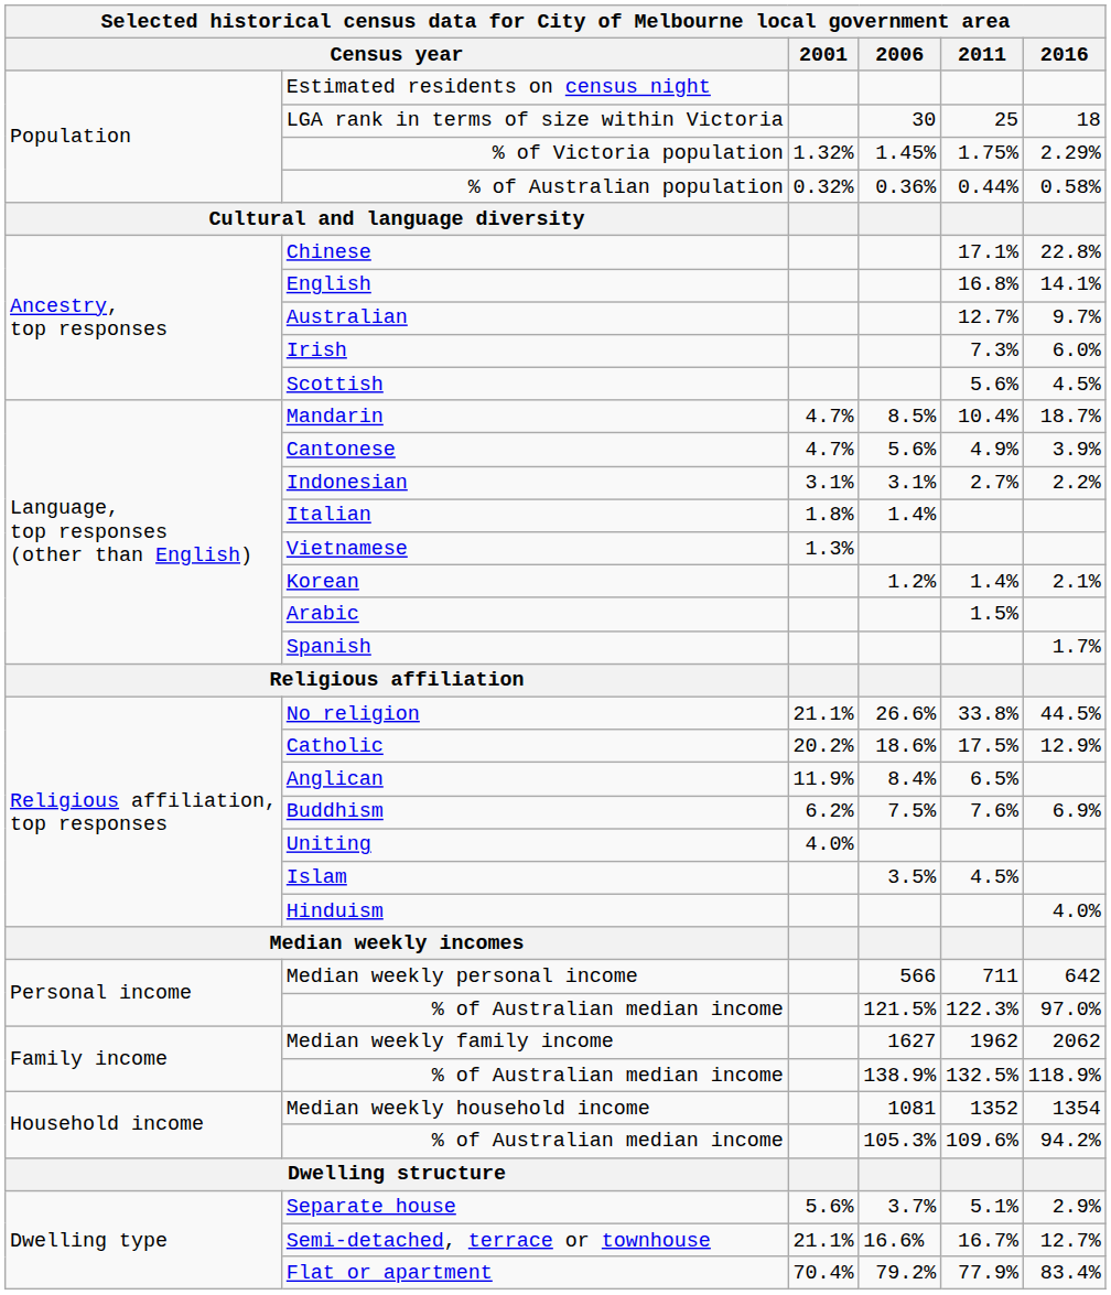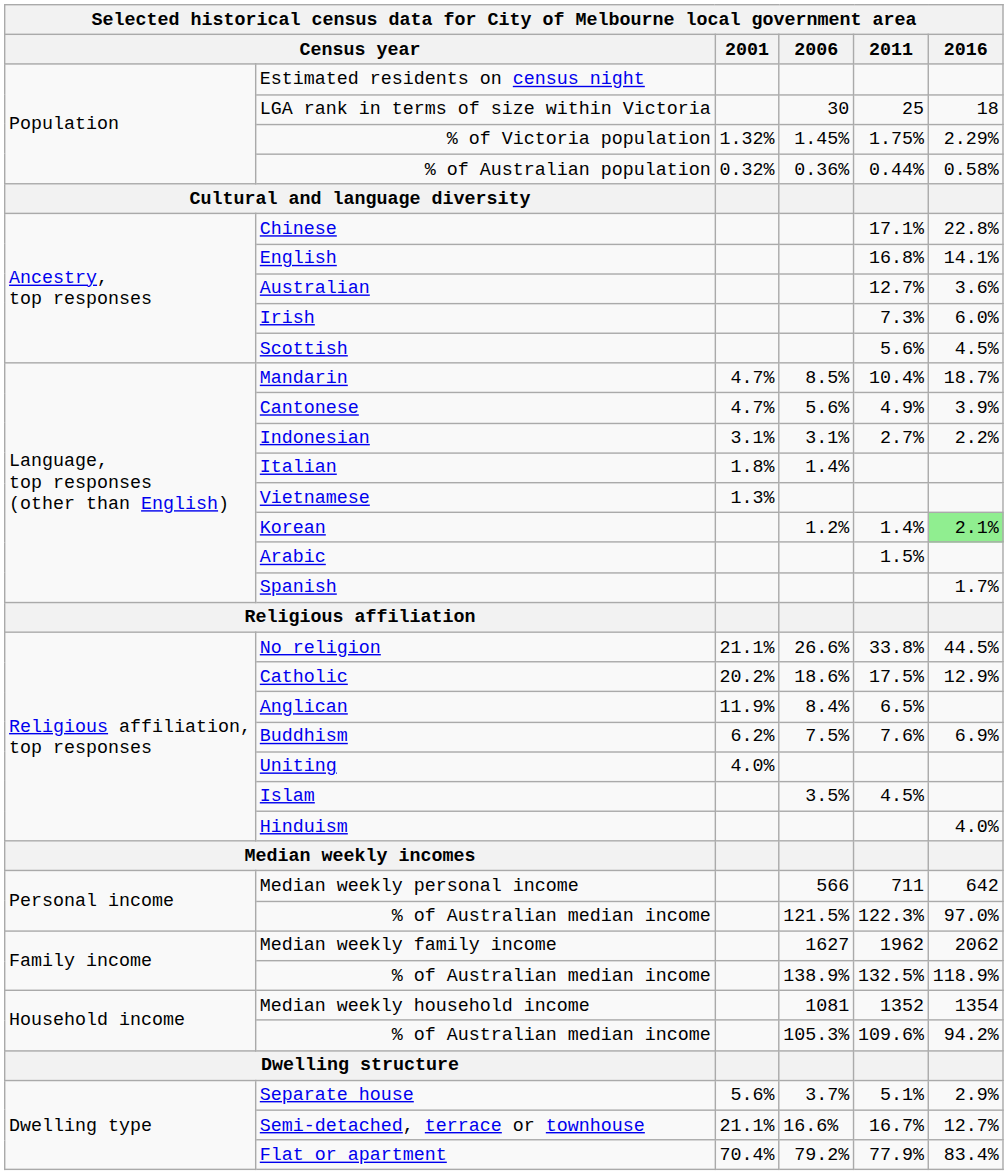 <table class="wikitable">
 <tr>
 <th colspan=7>Selected historical census data for City of Melbourne local government area</th>
 </tr>
 <tr>
 <th colspan=3>Census year</th>
 <th>2001</th>
 <th>2006</th>
 <th>2011</th>
 <th>2016</th>
 </tr>
 <tr>
 <td rowspan=4 colspan="2">Population</td>
 <td>Estimated residents on <a href='#'>census night</a></td>
 <td align="right"></td>
 <td align="right"></td>
 <td align="right"></td>
 <td align="right"></td>
 </tr>
 <tr>
 <td align="right">LGA rank in terms of size within Victoria</td>
 <td align="right"></td>
 <td align="right">30</td>
 <td align="right"> 25</td>
 <td align="right"> 18</td>
 </tr>
 <tr>
 <td align="right">% of Victoria population</td>
 <td align="right">1.32%</td>
 <td align="right"> 1.45%</td>
 <td align="right"> 1.75%</td>
 <td align="right"> 2.29%</td>
 </tr>
 <tr>
 <td align="right">% of Australian population</td>
 <td align="right">0.32%</td>
 <td align="right"> 0.36%</td>
 <td align="right"> 0.44%</td>
 <td align="right"> 0.58%</td>
 </tr>
 <tr>
 <th colspan=3>Cultural and language diversity</th>
 <th></th>
 <th></th>
 <th></th>
 <th></th>
 </tr>
 <tr>
 <td rowspan=5 colspan=2><a href='#'>Ancestry</a>,<br>top responses</td>
 <td><a href='#'>Chinese</a></td>
 <td align="right"></td>
 <td align="right"></td>
 <td align="right">17.1%</td>
 <td align="right"> 22.8%</td>
 </tr>
 <tr>
 <td><a href='#'>English</a></td>
 <td align="right"></td>
 <td align="right"></td>
 <td align="right">16.8%</td>
 <td align="right"> 14.1%</td>
 </tr>
 <tr>
 <td><a href='#'>Australian</a></td>
 <td align="right"></td>
 <td align="right"></td>
 <td align="right">12.7%</td>
-<td align="right"> 9.7%</td>
+<td align="right"> 3.6%</td>
 </tr>
 <tr>
 <td><a href='#'>Irish</a></td>
 <td align="right"></td>
 <td align="right"></td>
 <td align="right">7.3%</td>
 <td align="right"> 6.0%</td>
 </tr>
 <tr>
 <td><a href='#'>Scottish</a></td>
 <td align="right"></td>
 <td align="right"></td>
 <td align="right">5.6%</td>
 <td align="right"> 4.5%</td>
 </tr>
 <tr>
 <td rowspan=8 colspan=2>Language,<br>top responses<br>(other than <a href='#'>English</a>)</td>
 <td><a href='#'>Mandarin</a></td>
 <td align="right">4.7%</td>
 <td align="right"> 8.5%</td>
 <td align="right"> 10.4%</td>
 <td align="right"> 18.7%</td>
 </tr>
 <tr>
 <td><a href='#'>Cantonese</a></td>
 <td align="right">4.7%</td>
 <td align="right"> 5.6%</td>
 <td align="right"> 4.9%</td>
 <td align="right"> 3.9%</td>
 </tr>
 <tr>
 <td><a href='#'>Indonesian</a></td>
 <td align="right">3.1%</td>
 <td align="right"> 3.1%</td>
 <td align="right"> 2.7%</td>
 <td align="right"> 2.2%</td>
 </tr>
 <tr>
 <td><a href='#'>Italian</a></td>
 <td align="right">1.8%</td>
 <td align="right"> 1.4%</td>
 <td align="right"></td>
 <td align="right"></td>
 </tr>
 <tr>
 <td><a href='#'>Vietnamese</a></td>
 <td align="right">1.3%</td>
 <td align="right"></td>
 <td align="right"></td>
 <td align="right"></td>
 </tr>
 <tr>
 <td><a href='#'>Korean</a></td>
 <td align="right"></td>
 <td align="right">1.2%</td>
 <td align="right"> 1.4%</td>
-<td align="right"> 2.1%</td>
+<td align="right" style="background: lightgreen;"> 2.1%</td>
 </tr>
 <tr>
 <td><a href='#'>Arabic</a></td>
 <td align="right"></td>
 <td align="right"></td>
 <td align="right">1.5%</td>
 <td align="right"></td>
 </tr>
 <tr>
 <td><a href='#'>Spanish</a></td>
 <td align="right"></td>
 <td align="right"></td>
 <td align="right"></td>
 <td align="right">1.7%</td>
 </tr>
 <tr>
 <th colspan=3>Religious affiliation</th>
 <th></th>
 <th></th>
 <th></th>
 <th></th>
 </tr>
 <tr>
 <td rowspan=7 colspan=2><a href='#'>Religious</a> affiliation,<br>top responses</td>
 <td><a href='#'>No religion</a></td>
 <td align="right">21.1%</td>
 <td align="right"> 26.6%</td>
 <td align="right"> 33.8%</td>
 <td align="right"> 44.5%</td>
 </tr>
 <tr>
 <td><a href='#'>Catholic</a></td>
 <td align="right">20.2%</td>
 <td align="right"> 18.6%</td>
 <td align="right"> 17.5%</td>
 <td align="right"> 12.9%</td>
 </tr>
 <tr>
 <td><a href='#'>Anglican</a></td>
 <td align="right">11.9%</td>
 <td align="right"> 8.4%</td>
 <td align="right"> 6.5%</td>
 <td align="right"></td>
 </tr>
 <tr>
 <td><a href='#'>Buddhism</a></td>
 <td align="right">6.2%</td>
 <td align="right"> 7.5%</td>
 <td align="right"> 7.6%</td>
 <td align="right"> 6.9%</td>
 </tr>
 <tr>
 <td><a href='#'>Uniting</a></td>
 <td align="right">4.0%</td>
 <td align="right"></td>
 <td align="right"></td>
 <td align="right"></td>
 </tr>
 <tr>
 <td><a href='#'>Islam</a></td>
 <td align="right"></td>
 <td align="right">3.5%</td>
 <td align="right"> 4.5%</td>
 <td align="right"></td>
 </tr>
 <tr>
 <td><a href='#'>Hinduism</a></td>
 <td align="right"></td>
 <td align="right"></td>
 <td align="right"></td>
 <td align="right">4.0%</td>
 </tr>
 <tr>
 <th colspan=3>Median weekly incomes</th>
 <th></th>
 <th></th>
 <th></th>
 <th></th>
 </tr>
 <tr>
 <td rowspan=2 colspan=2>Personal income</td>
 <td>Median weekly personal income</td>
 <td align="right"></td>
 <td align="right">566</td>
 <td align="right">711</td>
 <td align="right">642</td>
 </tr>
 <tr>
 <td align="right">% of Australian median income</td>
 <td align="right"></td>
 <td align="right">121.5%</td>
 <td align="right">122.3%</td>
 <td align="right">97.0%</td>
 </tr>
 <tr>
 <td rowspan=2 colspan=2>Family income</td>
 <td>Median weekly family income</td>
 <td align="right"></td>
 <td align="right">1627</td>
 <td align="right">1962</td>
 <td align="right">2062</td>
 </tr>
 <tr>
 <td align="right">% of Australian median income</td>
 <td align="right"></td>
 <td align="right">138.9%</td>
 <td align="right">132.5%</td>
 <td align="right">118.9%</td>
 </tr>
 <tr>
 <td rowspan=2 colspan=2>Household income</td>
 <td>Median weekly household income</td>
 <td align="right"></td>
 <td align="right">1081</td>
 <td align="right">1352</td>
 <td align="right">1354</td>
 </tr>
 <tr>
 <td align="right">% of Australian median income</td>
 <td align="right"></td>
 <td align="right">105.3%</td>
 <td align="right">109.6%</td>
 <td align="right">94.2%</td>
 </tr>
 <tr>
 <th colspan=3>Dwelling structure</th>
 <th></th>
 <th></th>
 <th></th>
 <th></th>
 </tr>
 <tr>
 <td rowspan=4 colspan=2>Dwelling type</td>
 <td><a href='#'>Separate house</a></td>
 <td align="right">5.6%</td>
 <td align="right"> 3.7%</td>
 <td align="right"> 5.1%</td>
 <td align="right"> 2.9%</td>
 </tr>
 <tr>
 <td><a href='#'>Semi-detached</a>, <a href='#'>terrace</a> or <a href='#'>townhouse</a></td>
 <td align="right">21.1%</td>
 <td align="right">16.6% </td>
 <td align="right"> 16.7%</td>
 <td align="right"> 12.7%</td>
 </tr>
 <tr>
 <td><a href='#'>Flat or apartment</a></td>
 <td align="right">70.4%</td>
 <td align="right"> 79.2%</td>
 <td align="right"> 77.9%</td>
 <td align="right"> 83.4%</td>
 </tr>
 </table>
